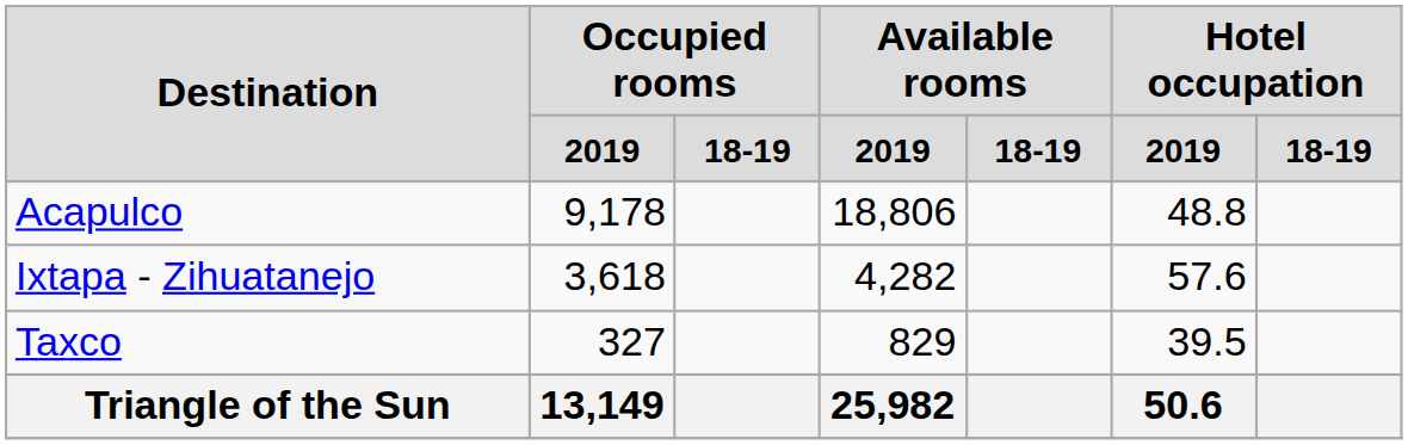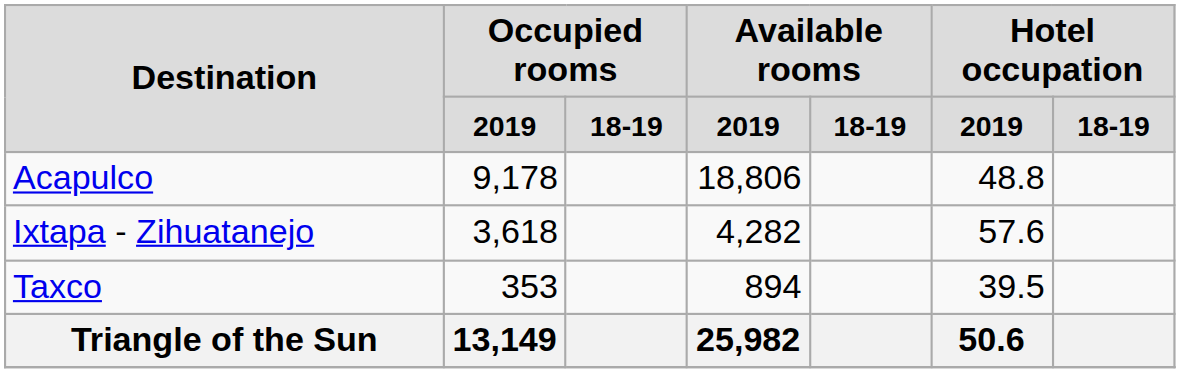 <table class="sortable wikitable center" style="width:550px; margin-top: 0.8em; margin-bottom: 1em;">
 <tr>
 <th rowspan="2" width="200" style="background:Gainsboro;">Destination</th>
 <th colspan="2" style="background:Gainsboro;">Occupied rooms</th>
 <th colspan="2" style="background:Gainsboro;">Available rooms</th>
 <th colspan="2" style="background:Gainsboro;">Hotel occupation</th>
 </tr>
 <tr>
 <th width=50px style="background:Gainsboro;"><small>2019</small></th>
 <th width=50px style="background:Gainsboro;"><small>18-19</small></th>
 <th width=50px style="background:Gainsboro;"><small>2019</small></th>
 <th width=50px style="background:Gainsboro;"><small>18-19</small></th>
 <th width=50px style="background:Gainsboro;"><small>2019</small></th>
 <th width=50px style="background:Gainsboro;"><small>18-19</small></th>
 </tr>
 <tr>
 <td align="left"><a href='#'>Acapulco</a></td>
 <td align="right">9,178</td>
 <td align="right"></td>
 <td align="right">18,806</td>
 <td align="right"></td>
 <td align="right">48.8</td>
 <td align="right"></td>
 </tr>
 <tr>
 <td align="left"><a href='#'>Ixtapa</a> - <a href='#'>Zihuatanejo</a></td>
 <td align="right">3,618</td>
 <td align="right"></td>
 <td align="right">4,282</td>
 <td align="right"></td>
 <td align="right">57.6</td>
 <td align="right"></td>
 </tr>
 <tr>
 <td align="left"><a href='#'>Taxco</a></td>
-<td align="right">327</td>
+<td align="right">353</td>
 <td align="right"></td>
-<td align="right">829</td>
+<td align="right">894</td>
 <td align="right"></td>
 <td align="right">39.5</td>
 <td align="right"></td>
 </tr>
 <tr>
 <th align="left"><strong> Triangle of the Sun</strong></th>
 <th align="right"><strong>13,149</strong></th>
 <th align="right"></th>
 <th align="right"><strong>25,982</strong></th>
 <th align="right"></th>
 <th align="right"><strong>50.6</strong></th>
 <th align="right"></th>
 </tr>
 <tr>
 </tr>
 </table>
